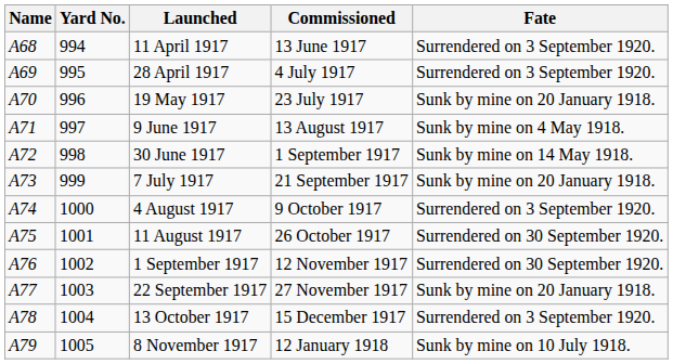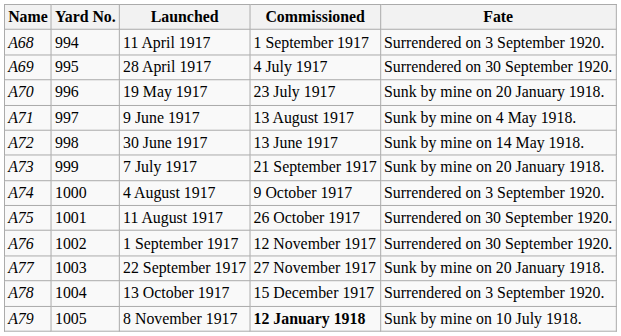 <table class="wikitable">
 <tr>
 <th>Name</th>
 <th>Yard No.</th>
 <th>Launched</th>
 <th>Commissioned</th>
 <th>Fate</th>
 </tr>
 <tr>
 <td><em>A68</em></td>
 <td>994</td>
 <td>11 April 1917</td>
-<td>13 June 1917</td>
+<td>1 September 1917</td>
 <td>Surrendered on 3 September 1920.</td>
 </tr>
 <tr>
 <td><em>A69</em></td>
 <td>995</td>
 <td>28 April 1917</td>
 <td>4 July 1917</td>
-<td>Surrendered on 3 September 1920.</td>
+<td>Surrendered on 30 September 1920.</td>
 </tr>
 <tr>
 <td><em>A70</em></td>
 <td>996</td>
 <td>19 May 1917</td>
 <td>23 July 1917</td>
 <td>Sunk by mine on 20 January 1918.</td>
 </tr>
 <tr>
 <td><em>A71</em></td>
 <td>997</td>
 <td>9 June 1917</td>
 <td>13 August 1917</td>
 <td>Sunk by mine on 4 May 1918.</td>
 </tr>
 <tr>
 <td><em>A72</em></td>
 <td>998</td>
 <td>30 June 1917</td>
-<td>1 September 1917</td>
+<td>13 June 1917</td>
 <td>Sunk by mine on 14 May 1918.</td>
 </tr>
 <tr>
 <td><em>A73</em></td>
 <td>999</td>
 <td>7 July 1917</td>
 <td>21 September 1917</td>
 <td>Sunk by mine on 20 January 1918.</td>
 </tr>
 <tr>
 <td><em>A74</em></td>
 <td>1000</td>
 <td>4 August 1917</td>
 <td>9 October 1917</td>
 <td>Surrendered on 3 September 1920.</td>
 </tr>
 <tr>
 <td><em>A75</em></td>
 <td>1001</td>
 <td>11 August 1917</td>
 <td>26 October 1917</td>
 <td>Surrendered on 30 September 1920.</td>
 </tr>
 <tr>
 <td><em>A76</em></td>
 <td>1002</td>
 <td>1 September 1917</td>
 <td>12 November 1917</td>
 <td>Surrendered on 30 September 1920.</td>
 </tr>
 <tr>
 <td><em>A77</em></td>
 <td>1003</td>
 <td>22 September 1917</td>
 <td>27 November 1917</td>
 <td>Sunk by mine on 20 January 1918.</td>
 </tr>
 <tr>
 <td><em>A78</em></td>
 <td>1004</td>
 <td>13 October 1917</td>
 <td>15 December 1917</td>
 <td>Surrendered on 3 September 1920.</td>
 </tr>
 <tr>
 <td><em>A79</em></td>
 <td>1005</td>
 <td>8 November 1917</td>
-<td>12 January 1918</td>
+<td><strong>12 January 1918</strong></td>
 <td>Sunk by mine on 10 July 1918.</td>
 </tr>
 </table>
